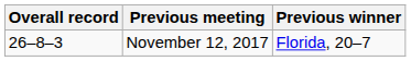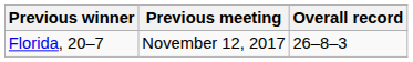 <table class="wikitable">
 <tr>
+<th>Previous winner</th>
+<th>Previous meeting</th>
 <th>Overall record</th>
-<th>Previous meeting</th>
-<th>Previous winner</th>
 </tr>
 <tr>
+<td><a href='#'>Florida</a>, 20–7</td>
+<td>November 12, 2017</td>
 <td>26–8–3</td>
-<td>November 12, 2017</td>
-<td><a href='#'>Florida</a>, 20–7</td>
 </tr>
 </table>
